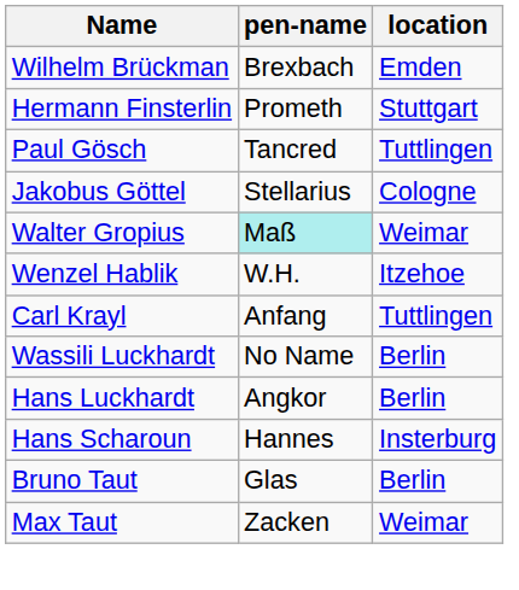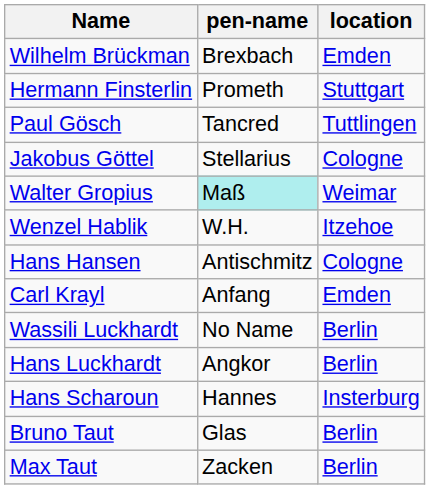 <table class="wikitable">
 <tr>
 <th>Name</th>
 <th>pen-name</th>
 <th>location</th>
 </tr>
 <tr>
 <td><a href='#'>Wilhelm Brückman</a></td>
 <td>Brexbach</td>
 <td><a href='#'>Emden</a></td>
 </tr>
 <tr>
 <td><a href='#'>Hermann Finsterlin</a></td>
 <td>Prometh</td>
 <td><a href='#'>Stuttgart</a></td>
 </tr>
 <tr>
 <td><a href='#'>Paul Gösch</a></td>
 <td>Tancred</td>
 <td><a href='#'>Tuttlingen</a></td>
 </tr>
 <tr>
 <td><a href='#'>Jakobus Göttel</a></td>
 <td>Stellarius</td>
 <td><a href='#'>Cologne</a></td>
 </tr>
 <tr>
 <td><a href='#'>Walter Gropius</a></td>
 <td style="background: paleturquoise;">Maß</td>
 <td><a href='#'>Weimar</a></td>
 </tr>
 <tr>
 <td><a href='#'>Wenzel Hablik</a></td>
 <td>W.H.</td>
 <td><a href='#'>Itzehoe</a></td>
 </tr>
 <tr>
+<td><a href='#'>Hans Hansen</a></td>
+<td>Antischmitz</td>
+<td><a href='#'>Cologne</a></td>
+</tr>
+<tr>
 <td><a href='#'>Carl Krayl</a></td>
 <td>Anfang</td>
-<td><a href='#'>Tuttlingen</a></td>
+<td><a href='#'>Emden</a></td>
 </tr>
 <tr>
 <td><a href='#'>Wassili Luckhardt</a></td>
 <td>No Name</td>
 <td><a href='#'>Berlin</a></td>
 </tr>
 <tr>
 <td><a href='#'>Hans Luckhardt</a></td>
 <td>Angkor</td>
 <td><a href='#'>Berlin</a></td>
 </tr>
 <tr>
 <td><a href='#'>Hans Scharoun</a></td>
 <td>Hannes</td>
 <td><a href='#'>Insterburg</a></td>
 </tr>
 <tr>
 <td><a href='#'>Bruno Taut</a></td>
 <td>Glas</td>
 <td><a href='#'>Berlin</a></td>
 </tr>
 <tr>
 <td><a href='#'>Max Taut</a></td>
 <td>Zacken</td>
-<td><a href='#'>Weimar</a></td>
+<td><a href='#'>Berlin</a></td>
 </tr>
 </table>
